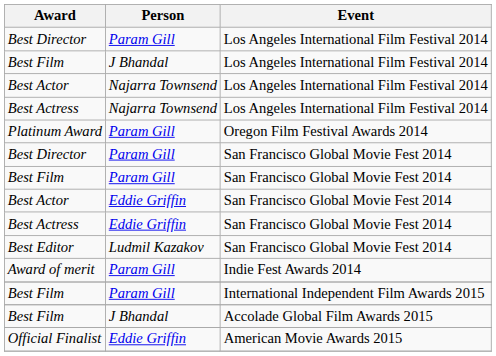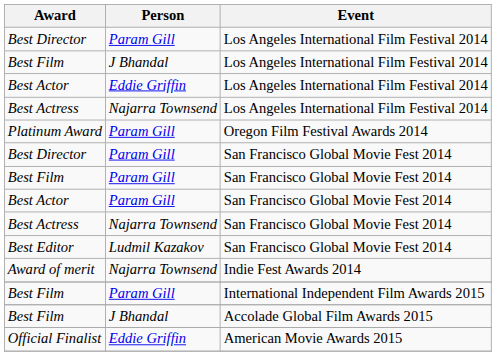 <table class="wikitable">
 <tr>
 <th>Award</th>
 <th>Person</th>
 <th>Event</th>
 </tr>
 <tr>
 <td><em>Best Director</em></td>
 <td><em><a href='#'>Param Gill</a></em></td>
 <td>Los Angeles International Film Festival 2014 </td>
 </tr>
 <tr>
 <td><em>Best Film</em></td>
 <td><em>J Bhandal</em></td>
 <td>Los Angeles International Film Festival 2014</td>
 </tr>
 <tr>
 <td><em>Best Actor</em></td>
-<td><em>Najarra Townsend</em></td>
+<td><em><a href='#'>Eddie Griffin</a></em></td>
 <td>Los Angeles International Film Festival 2014</td>
 </tr>
 <tr>
 <td><em>Best Actress</em></td>
 <td><em>Najarra Townsend</em></td>
 <td>Los Angeles International Film Festival 2014</td>
 </tr>
 <tr>
 <td><em>Platinum Award</em></td>
 <td><em><a href='#'>Param Gill</a></em></td>
 <td>Oregon Film Festival Awards 2014 </td>
 </tr>
 <tr>
 <td><em>Best Director</em></td>
 <td><em><a href='#'>Param Gill</a></em></td>
 <td>San Francisco Global Movie Fest 2014 </td>
 </tr>
 <tr>
 <td><em>Best Film</em></td>
 <td><em><a href='#'>Param Gill</a></em></td>
 <td>San Francisco Global Movie Fest 2014</td>
 </tr>
 <tr>
 <td><em>Best Actor</em></td>
-<td><em><a href='#'>Eddie Griffin</a></em></td>
+<td><em><a href='#'>Param Gill</a></em></td>
 <td>San Francisco Global Movie Fest 2014</td>
 </tr>
 <tr>
 <td><em>Best Actress</em></td>
-<td><em><a href='#'>Eddie Griffin</a></em></td>
+<td><em>Najarra Townsend</em></td>
 <td>San Francisco Global Movie Fest 2014</td>
 </tr>
 <tr>
 <td><em>Best Editor</em></td>
 <td><em>Ludmil Kazakov</em></td>
 <td>San Francisco Global Movie Fest 2014</td>
 </tr>
 <tr>
 <td><em>Award of merit</em></td>
-<td><em><a href='#'>Param Gill</a></em></td>
+<td><em>Najarra Townsend</em></td>
 <td>Indie Fest Awards 2014 </td>
 </tr>
 <tr>
 </tr>
 <tr>
 <td><em>Best Film</em></td>
 <td><em><a href='#'>Param Gill</a></em></td>
 <td>International Independent Film Awards 2015 </td>
 </tr>
 <tr>
 </tr>
 <tr>
 <td><em>Best Film</em></td>
 <td><em>J Bhandal</em></td>
 <td>Accolade Global Film Awards 2015 </td>
 </tr>
 <tr>
 </tr>
 <tr>
 <td><em>Official Finalist</em></td>
 <td><em><a href='#'>Eddie Griffin</a></em></td>
 <td>American Movie Awards 2015 </td>
 </tr>
 <tr>
 </tr>
 </table>
